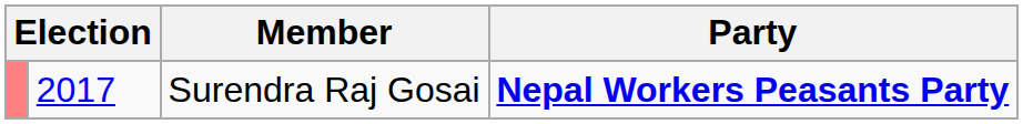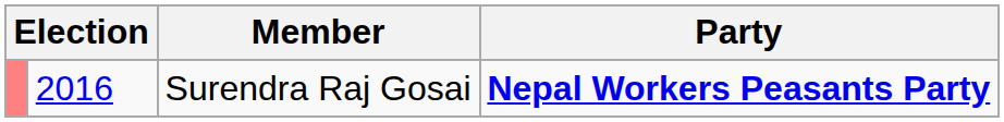 <table class="wikitable">
 <tr>
 <th colspan="2">Election</th>
 <th>Member</th>
 <th>Party</th>
 </tr>
 <tr>
 <td style="background-color:#FF8080"></td>
-<td><a href='#'>2017</a></td>
+<td><a href='#'>2016</a></td>
 <td>Surendra Raj Gosai</td>
 <td><strong><a href='#'>Nepal Workers Peasants Party</a></strong></td>
 </tr>
 </table>
